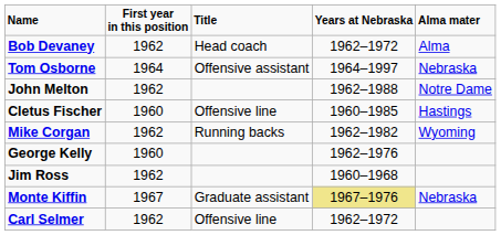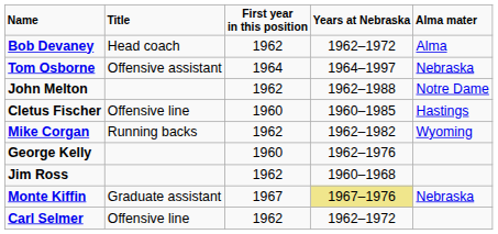 <table class="wikitable">
 <tr style="font-size:smaller">
 <td><strong>Name</strong></td>
+<td><strong>Title</strong></td>
 <td style="text-align:center;"><strong>First year<br>in this position</strong></td>
-<td><strong>Title</strong></td>
 <td style="text-align:center;"><strong>Years at Nebraska</strong></td>
 <td><strong>Alma mater</strong></td>
 </tr>
 <tr>
 <td><strong><a href='#'>Bob Devaney</a></strong></td>
+<td>Head coach</td>
 <td style="text-align:center;">1962</td>
-<td>Head coach</td>
 <td style="text-align:center;">1962–1972</td>
 <td><a href='#'>Alma</a></td>
 </tr>
 <tr>
 <td><strong><a href='#'>Tom Osborne</a></strong></td>
+<td>Offensive assistant</td>
 <td style="text-align:center;">1964</td>
-<td>Offensive assistant</td>
 <td style="text-align:center;">1964–1997</td>
 <td><a href='#'>Nebraska</a></td>
 </tr>
 <tr>
 <td><strong>John Melton</strong></td>
+<td></td>
 <td style="text-align:center;">1962</td>
-<td></td>
 <td style="text-align:center;">1962–1988</td>
 <td><a href='#'>Notre Dame</a></td>
 </tr>
 <tr>
 <td><strong>Cletus Fischer</strong></td>
+<td>Offensive line</td>
 <td style="text-align:center;">1960</td>
-<td>Offensive line</td>
 <td style="text-align:center;">1960–1985</td>
 <td><a href='#'>Hastings</a></td>
 </tr>
 <tr>
 <td><strong><a href='#'>Mike Corgan</a></strong></td>
+<td>Running backs</td>
 <td style="text-align:center;">1962</td>
-<td>Running backs</td>
 <td style="text-align:center;">1962–1982</td>
 <td><a href='#'>Wyoming</a></td>
 </tr>
 <tr>
 <td><strong>George Kelly</strong></td>
+<td></td>
 <td style="text-align:center;">1960</td>
-<td></td>
 <td style="text-align:center;">1962–1976</td>
 <td></td>
 </tr>
 <tr>
 <td><strong>Jim Ross</strong></td>
+<td></td>
 <td style="text-align:center;">1962</td>
-<td></td>
 <td style="text-align:center;">1960–1968</td>
 <td></td>
 </tr>
 <tr>
 <td><strong><a href='#'>Monte Kiffin</a></strong></td>
+<td>Graduate assistant</td>
 <td style="text-align:center;">1967</td>
-<td>Graduate assistant</td>
 <td style="background: khaki; text-align:center;">1967–1976</td>
 <td><a href='#'>Nebraska</a></td>
 </tr>
 <tr>
 <td><strong><a href='#'>Carl Selmer</a></strong></td>
+<td>Offensive line</td>
 <td style="text-align:center;">1962</td>
-<td>Offensive line</td>
 <td style="text-align:center;">1962–1972</td>
 <td></td>
 </tr>
 </table>
